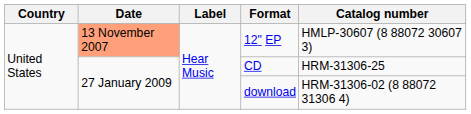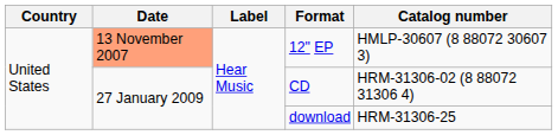 <table class="wikitable" style="font-size: 100%">
 <tr>
 <th>Country</th>
 <th>Date</th>
 <th>Label</th>
 <th>Format</th>
 <th>Catalog number</th>
 </tr>
 <tr>
 <td rowspan="3">United States</td>
 <td style="background: lightsalmon;">13 November 2007</td>
 <td rowspan="3"><a href='#'>Hear Music</a></td>
 <td><a href='#'>12"</a> <a href='#'>EP</a></td>
 <td>HMLP-30607 (8 88072 30607 3)</td>
 </tr>
 <tr>
 <td rowspan="2">27 January 2009</td>
 <td><a href='#'>CD</a></td>
-<td>HRM-31306-25</td>
+<td>HRM-31306-02 (8 88072 31306 4)</td>
 </tr>
 <tr>
 <td><a href='#'>download</a></td>
-<td>HRM-31306-02 (8 88072 31306 4)</td>
+<td>HRM-31306-25</td>
 </tr>
 </table>
